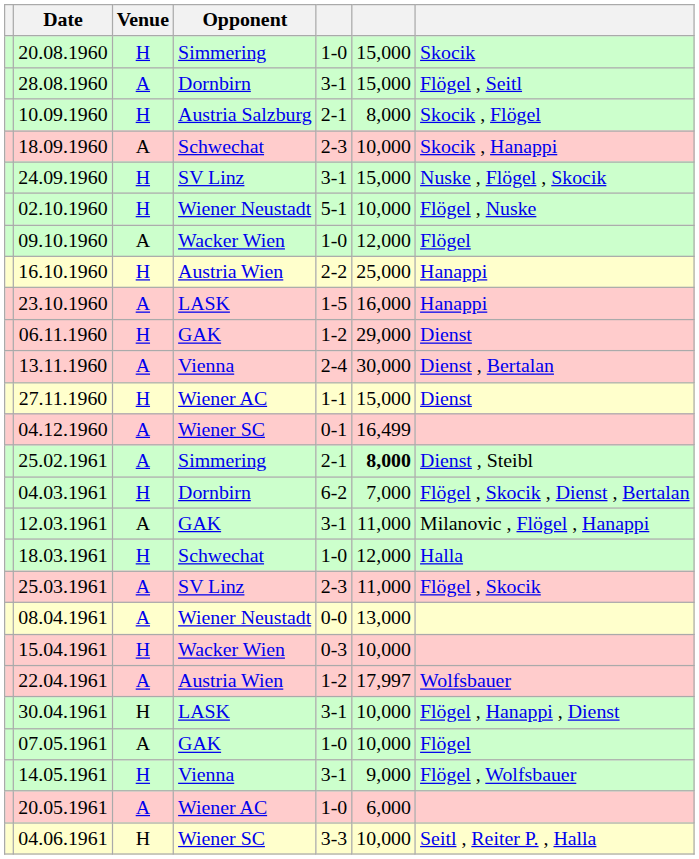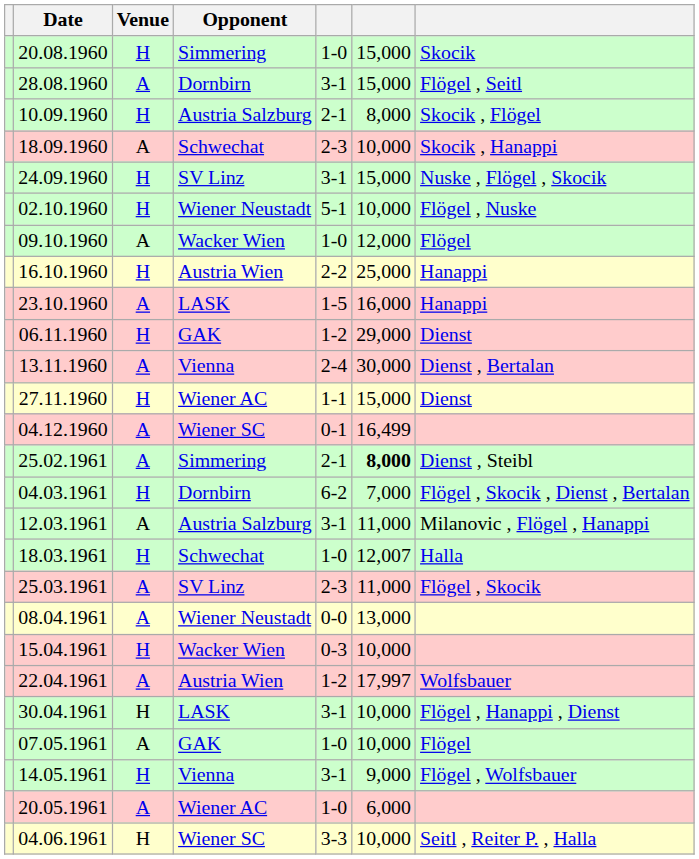 <table class="wikitable" Style="text-align: center">
 <tr>
 <th></th>
 <th>Date</th>
 <th>Venue</th>
 <th>Opponent</th>
 <th></th>
 <th></th>
 <th></th>
 </tr>
 <tr style="background:#cfc">
 <td></td>
 <td>20.08.1960</td>
 <td><a href='#'>H</a></td>
 <td align="left"><a href='#'>Simmering</a></td>
 <td>1-0</td>
 <td align="right">15,000</td>
 <td align="left"><a href='#'>Skocik</a> </td>
 </tr>
 <tr style="background:#cfc">
 <td></td>
 <td>28.08.1960</td>
 <td><a href='#'>A</a></td>
 <td align="left"><a href='#'>Dornbirn</a></td>
 <td>3-1</td>
 <td align="right">15,000</td>
 <td align="left"><a href='#'>Flögel</a>  , <a href='#'>Seitl</a> </td>
 </tr>
 <tr style="background:#cfc">
 <td></td>
 <td>10.09.1960</td>
 <td><a href='#'>H</a></td>
 <td align="left"><a href='#'>Austria Salzburg</a></td>
 <td>2-1</td>
 <td align="right">8,000</td>
 <td align="left"><a href='#'>Skocik</a> , <a href='#'>Flögel</a> </td>
 </tr>
 <tr style="background:#fcc">
 <td></td>
 <td>18.09.1960</td>
 <td>A</td>
 <td align="left"><a href='#'>Schwechat</a></td>
 <td>2-3</td>
 <td align="right">10,000</td>
 <td align="left"><a href='#'>Skocik</a> , <a href='#'>Hanappi</a> </td>
 </tr>
 <tr style="background:#cfc">
 <td></td>
 <td>24.09.1960</td>
 <td><a href='#'>H</a></td>
 <td align="left"><a href='#'>SV Linz</a></td>
 <td>3-1</td>
 <td align="right">15,000</td>
 <td align="left"><a href='#'>Nuske</a> , <a href='#'>Flögel</a> , <a href='#'>Skocik</a> </td>
 </tr>
 <tr style="background:#cfc">
 <td></td>
 <td>02.10.1960</td>
 <td><a href='#'>H</a></td>
 <td align="left"><a href='#'>Wiener Neustadt</a></td>
 <td>5-1</td>
 <td align="right">10,000</td>
 <td align="left"><a href='#'>Flögel</a>    , <a href='#'>Nuske</a> </td>
 </tr>
 <tr style="background:#cfc">
 <td></td>
 <td>09.10.1960</td>
 <td>A</td>
 <td align="left"><a href='#'>Wacker Wien</a></td>
 <td>1-0</td>
 <td align="right">12,000</td>
 <td align="left"><a href='#'>Flögel</a> </td>
 </tr>
 <tr style="background:#ffc">
 <td></td>
 <td>16.10.1960</td>
 <td><a href='#'>H</a></td>
 <td align="left"><a href='#'>Austria Wien</a></td>
 <td>2-2</td>
 <td align="right">25,000</td>
 <td align="left"><a href='#'>Hanappi</a>  </td>
 </tr>
 <tr style="background:#fcc">
 <td></td>
 <td>23.10.1960</td>
 <td><a href='#'>A</a></td>
 <td align="left"><a href='#'>LASK</a></td>
 <td>1-5</td>
 <td align="right">16,000</td>
 <td align="left"><a href='#'>Hanappi</a> </td>
 </tr>
 <tr style="background:#fcc">
 <td></td>
 <td>06.11.1960</td>
 <td><a href='#'>H</a></td>
 <td align="left"><a href='#'>GAK</a></td>
 <td>1-2</td>
 <td align="right">29,000</td>
 <td align="left"><a href='#'>Dienst</a> </td>
 </tr>
 <tr style="background:#fcc">
 <td></td>
 <td>13.11.1960</td>
 <td><a href='#'>A</a></td>
 <td align="left"><a href='#'>Vienna</a></td>
 <td>2-4</td>
 <td align="right">30,000</td>
 <td align="left"><a href='#'>Dienst</a> , <a href='#'>Bertalan</a> </td>
 </tr>
 <tr style="background:#ffc">
 <td></td>
 <td>27.11.1960</td>
 <td><a href='#'>H</a></td>
 <td align="left"><a href='#'>Wiener AC</a></td>
 <td>1-1</td>
 <td align="right">15,000</td>
 <td align="left"><a href='#'>Dienst</a> </td>
 </tr>
 <tr style="background:#fcc">
 <td></td>
 <td>04.12.1960</td>
 <td><a href='#'>A</a></td>
 <td align="left"><a href='#'>Wiener SC</a></td>
 <td>0-1</td>
 <td align="right">16,499</td>
 <td align="left"></td>
 </tr>
 <tr style="background:#cfc">
 <td></td>
 <td>25.02.1961</td>
 <td><a href='#'>A</a></td>
 <td align="left"><a href='#'>Simmering</a></td>
 <td>2-1</td>
 <td align="right"><strong>8,000</strong></td>
 <td align="left"><a href='#'>Dienst</a> , Steibl </td>
 </tr>
 <tr style="background:#cfc">
 <td></td>
 <td>04.03.1961</td>
 <td><a href='#'>H</a></td>
 <td align="left"><a href='#'>Dornbirn</a></td>
 <td>6-2</td>
 <td align="right">7,000</td>
 <td align="left"><a href='#'>Flögel</a>  , <a href='#'>Skocik</a> , <a href='#'>Dienst</a> , <a href='#'>Bertalan</a>  </td>
 </tr>
 <tr style="background:#cfc">
 <td></td>
 <td>12.03.1961</td>
 <td>A</td>
-<td align="left"><a href='#'>GAK</a></td>
+<td align="left"><a href='#'>Austria Salzburg</a></td>
 <td>3-1</td>
 <td align="right">11,000</td>
 <td align="left">Milanovic , <a href='#'>Flögel</a> , <a href='#'>Hanappi</a> </td>
 </tr>
 <tr style="background:#cfc">
 <td></td>
 <td>18.03.1961</td>
 <td><a href='#'>H</a></td>
 <td align="left"><a href='#'>Schwechat</a></td>
 <td>1-0</td>
-<td align="right">12,000</td>
+<td align="right">12,007</td>
 <td align="left"><a href='#'>Halla</a> </td>
 </tr>
 <tr style="background:#fcc">
 <td></td>
 <td>25.03.1961</td>
 <td><a href='#'>A</a></td>
 <td align="left"><a href='#'>SV Linz</a></td>
 <td>2-3</td>
 <td align="right">11,000</td>
 <td align="left"><a href='#'>Flögel</a> , <a href='#'>Skocik</a> </td>
 </tr>
 <tr style="background:#ffc">
 <td></td>
 <td>08.04.1961</td>
 <td><a href='#'>A</a></td>
 <td align="left"><a href='#'>Wiener Neustadt</a></td>
 <td>0-0</td>
 <td align="right">13,000</td>
 <td align="left"></td>
 </tr>
 <tr style="background:#fcc">
 <td></td>
 <td>15.04.1961</td>
 <td><a href='#'>H</a></td>
 <td align="left"><a href='#'>Wacker Wien</a></td>
 <td>0-3</td>
 <td align="right">10,000</td>
 <td align="left"></td>
 </tr>
 <tr style="background:#fcc">
 <td></td>
 <td>22.04.1961</td>
 <td><a href='#'>A</a></td>
 <td align="left"><a href='#'>Austria Wien</a></td>
 <td>1-2</td>
 <td align="right">17,997</td>
 <td align="left"><a href='#'>Wolfsbauer</a> </td>
 </tr>
 <tr style="background:#cfc">
 <td></td>
 <td>30.04.1961</td>
 <td>H</td>
 <td align="left"><a href='#'>LASK</a></td>
 <td>3-1</td>
 <td align="right">10,000</td>
 <td align="left"><a href='#'>Flögel</a> , <a href='#'>Hanappi</a> , <a href='#'>Dienst</a> </td>
 </tr>
 <tr style="background:#cfc">
 <td></td>
 <td>07.05.1961</td>
 <td>A</td>
 <td align="left"><a href='#'>GAK</a></td>
 <td>1-0</td>
 <td align="right">10,000</td>
 <td align="left"><a href='#'>Flögel</a> </td>
 </tr>
 <tr style="background:#cfc">
 <td></td>
 <td>14.05.1961</td>
 <td><a href='#'>H</a></td>
 <td align="left"><a href='#'>Vienna</a></td>
 <td>3-1</td>
 <td align="right">9,000</td>
 <td align="left"><a href='#'>Flögel</a>  , <a href='#'>Wolfsbauer</a> </td>
 </tr>
 <tr style="background:#fcc">
 <td></td>
 <td>20.05.1961</td>
 <td><a href='#'>A</a></td>
 <td align="left"><a href='#'>Wiener AC</a></td>
 <td>1-0</td>
 <td align="right">6,000</td>
 <td align="left"></td>
 </tr>
 <tr style="background:#ffc">
 <td></td>
 <td>04.06.1961</td>
 <td>H</td>
 <td align="left"><a href='#'>Wiener SC</a></td>
 <td>3-3</td>
 <td align="right">10,000</td>
 <td align="left"><a href='#'>Seitl</a> , <a href='#'>Reiter P.</a> , <a href='#'>Halla</a> </td>
 </tr>
 </table>
